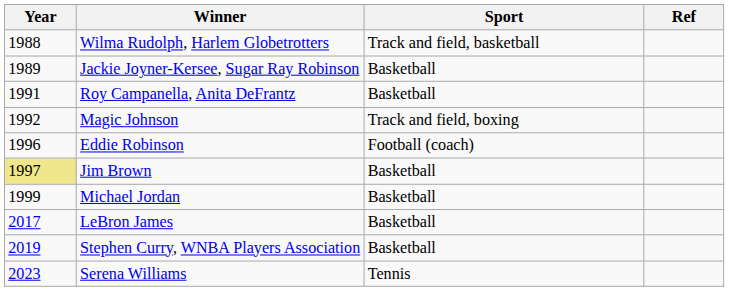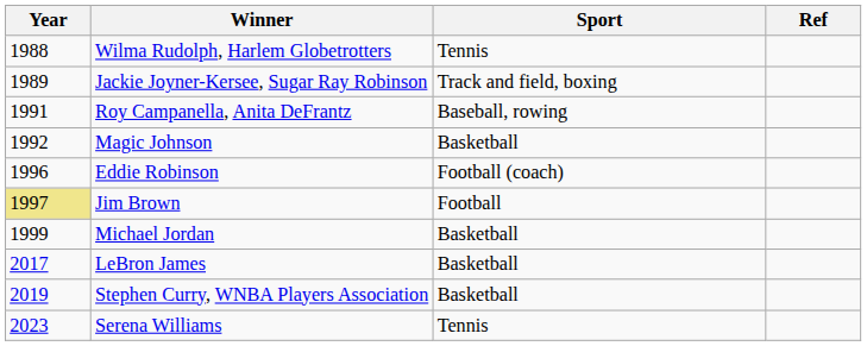 <table class="wikitable">
 <tr>
 <th style="width:10%;">Year</th>
 <th style="width:40%;">Winner</th>
 <th style-"width:15%;">Sport</th>
 <th style="width:11%;">Ref</th>
 </tr>
 <tr>
 <td>1988</td>
 <td><a href='#'>Wilma Rudolph</a>, <a href='#'>Harlem Globetrotters</a></td>
-<td>Track and field, basketball</td>
+<td>Tennis</td>
 <td></td>
 </tr>
 <tr>
 <td>1989</td>
 <td><a href='#'>Jackie Joyner-Kersee</a>, <a href='#'>Sugar Ray Robinson</a></td>
-<td>Basketball</td>
+<td>Track and field, boxing</td>
 <td></td>
 </tr>
 <tr>
 <td>1991</td>
 <td><a href='#'>Roy Campanella</a>, <a href='#'>Anita DeFrantz</a></td>
-<td>Basketball</td>
+<td>Baseball, rowing</td>
 <td></td>
 </tr>
 <tr>
 <td>1992</td>
 <td><a href='#'>Magic Johnson</a></td>
-<td>Track and field, boxing</td>
+<td>Basketball</td>
 <td></td>
 </tr>
 <tr>
 <td>1996</td>
 <td><a href='#'>Eddie Robinson</a></td>
 <td>Football (coach)</td>
 <td></td>
 </tr>
 <tr>
 <td style="background: khaki;">1997</td>
 <td><a href='#'>Jim Brown</a></td>
-<td>Basketball</td>
+<td>Football</td>
 <td></td>
 </tr>
 <tr>
 <td>1999</td>
 <td><a href='#'>Michael Jordan</a></td>
 <td>Basketball</td>
 <td></td>
 </tr>
 <tr>
 <td><a href='#'>2017</a></td>
 <td><a href='#'>LeBron James</a></td>
 <td>Basketball</td>
 <td></td>
 </tr>
 <tr>
 <td><a href='#'>2019</a></td>
 <td><a href='#'>Stephen Curry</a>, <a href='#'>WNBA Players Association</a></td>
 <td>Basketball</td>
 <td></td>
 </tr>
 <tr>
 <td><a href='#'>2023</a></td>
 <td><a href='#'>Serena Williams</a></td>
 <td>Tennis</td>
 <td></td>
 </tr>
 </table>
